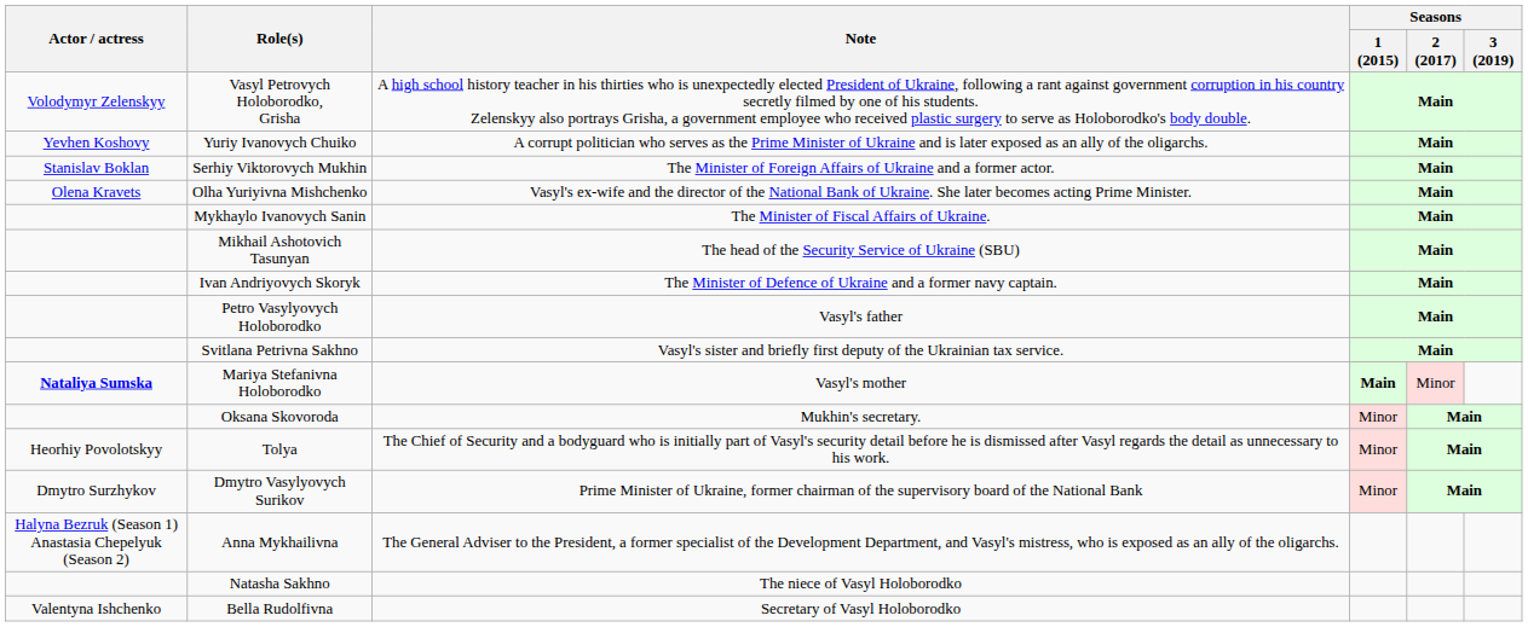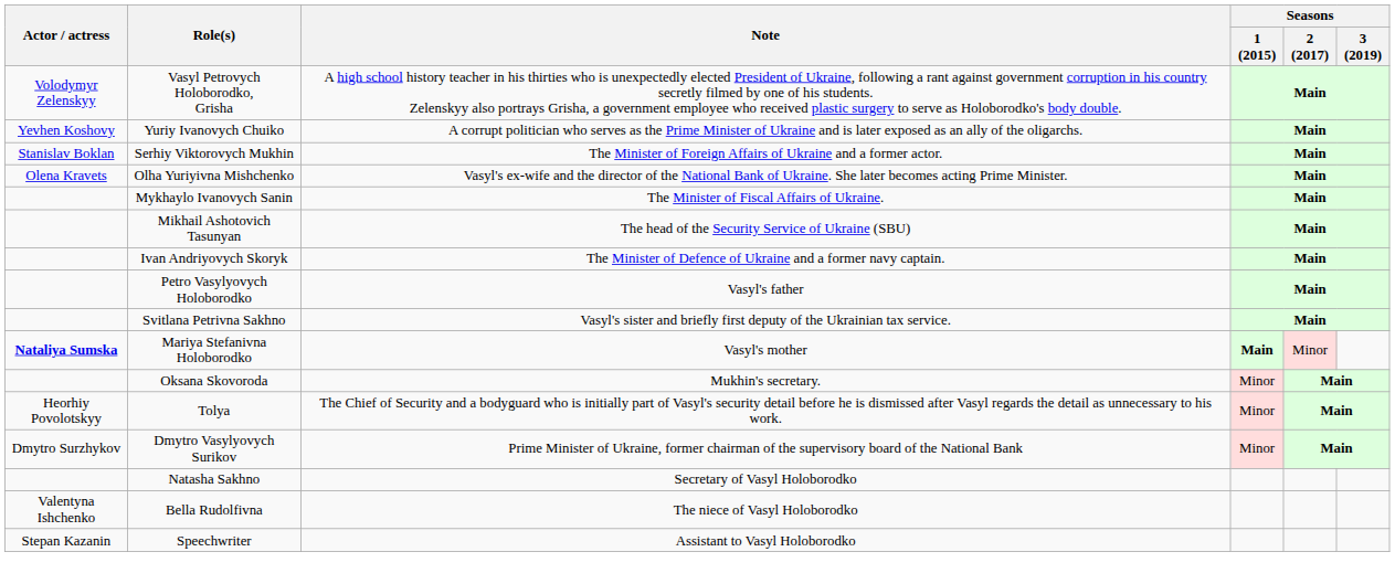 <table class="wikitable"style="text-align:center;">
 <tr>
 <th rowspan="2">Actor / actress</th>
 <th rowspan="2">Role(s)</th>
 <th rowspan="2">Note</th>
 <th colspan="3">Seasons</th>
 </tr>
 <tr>
 <th>1 (2015)</th>
 <th>2 (2017)</th>
 <th>3 (2019)</th>
 </tr>
 <tr>
 <td><a href='#'>Volodymyr Zelenskyy</a></td>
 <td>Vasyl Petrovych Holoborodko,<br>Grisha</td>
 <td>A <a href='#'>high school</a> history teacher in his thirties who is unexpectedly elected <a href='#'>President of Ukraine</a>, following a rant against government <a href='#'>corruption in his country</a> secretly filmed by one of his students.<br>Zelenskyy also portrays Grisha, a government employee who received <a href='#'>plastic surgery</a> to serve as Holoborodko's <a href='#'>body double</a>.</td>
 <td style="background: #ddffdd" colspan="3" align="center"><strong>Main</strong></td>
 </tr>
 <tr>
 <td><a href='#'>Yevhen Koshovy</a></td>
 <td>Yuriy Ivanovych Chuiko</td>
 <td>A corrupt politician who serves as the <a href='#'>Prime Minister of Ukraine</a> and is later exposed as an ally of the oligarchs.</td>
 <td style="background: #ddffdd" colspan="3" align="center"><strong>Main</strong></td>
 </tr>
 <tr>
 <td><a href='#'>Stanislav Boklan</a></td>
 <td>Serhiy Viktorovych Mukhin</td>
 <td>The <a href='#'>Minister of Foreign Affairs of Ukraine</a> and a former actor.</td>
 <td style="background: #ddffdd" colspan="3" align="center"><strong>Main</strong></td>
 </tr>
 <tr>
 <td><a href='#'>Olena Kravets</a></td>
 <td>Olha Yuriyivna Mishchenko</td>
 <td>Vasyl's ex-wife and the director of the <a href='#'>National Bank of Ukraine</a>. She later becomes acting Prime Minister.</td>
 <td style="background: #ddffdd" colspan="3" align="center"><strong>Main</strong></td>
 </tr>
 <tr>
 <td></td>
 <td>Mykhaylo Ivanovych Sanin</td>
 <td>The <a href='#'>Minister of Fiscal Affairs of Ukraine</a>.</td>
 <td style="background: #ddffdd" colspan="3" align="center"><strong>Main</strong></td>
 </tr>
 <tr>
 <td></td>
 <td>Mikhail Ashotovich Tasunyan</td>
 <td>The head of the <a href='#'>Security Service of Ukraine</a> (SBU)</td>
 <td style="background: #ddffdd" colspan="3" align="center"><strong>Main</strong></td>
 </tr>
 <tr>
 <td></td>
 <td>Ivan Andriyovych Skoryk</td>
 <td>The <a href='#'>Minister of Defence of Ukraine</a> and a former navy captain.</td>
 <td style="background: #ddffdd" colspan="3" align="center"><strong>Main</strong></td>
 </tr>
 <tr>
 <td></td>
 <td>Petro Vasylyovych Holoborodko</td>
 <td>Vasyl's father</td>
 <td style="background: #ddffdd" colspan="3" align="center"><strong>Main</strong></td>
 </tr>
 <tr>
 <td></td>
 <td>Svitlana Petrivna Sakhno</td>
 <td>Vasyl's sister and briefly first deputy of the Ukrainian tax service.</td>
 <td style="background: #ddffdd" colspan="3" align="center"><strong>Main</strong></td>
 </tr>
 <tr>
 <td><strong><a href='#'>Nataliya Sumska</a></strong></td>
 <td>Mariya Stefanivna Holoborodko</td>
 <td>Vasyl's mother</td>
 <td style="background: #ddffdd" colspan="1" align="center"><strong>Main</strong></td>
 <td style="background: #ffdddd" colspan="1" align="center">Minor</td>
 </tr>
 <tr>
 <td></td>
 <td>Oksana Skovoroda</td>
 <td>Mukhin's secretary.</td>
 <td style="background: #ffdddd" colspan="1" align="center">Minor</td>
 <td style="background: #ddffdd" colspan="2" align="center"><strong>Main</strong></td>
 </tr>
 <tr>
 <td>Heorhiy Povolotskyy</td>
 <td>Tolya</td>
 <td>The Chief of Security and a bodyguard who is initially part of Vasyl's security detail before he is dismissed after Vasyl regards the detail as unnecessary to his work.</td>
 <td style="background: #ffdddd" colspan="1" align="center">Minor</td>
 <td style="background: #ddffdd" colspan="2" align="center"><strong>Main</strong></td>
 </tr>
 <tr>
 <td>Dmytro Surzhykov</td>
 <td>Dmytro Vasylyovych Surikov</td>
 <td>Prime Minister of Ukraine, former chairman of the supervisory board of the National Bank</td>
 <td style="background: #ffdddd" colspan="1" align="center">Minor</td>
 <td style="background: #ddffdd" colspan="2" align="center"><strong>Main</strong></td>
 </tr>
 <tr>
-<td><a href='#'>Halyna Bezruk</a> (Season 1)<br>Anastasia Chepelyuk (Season 2)</td>
-<td>Anna Mykhailivna</td>
-<td>The General Adviser to the President, a former specialist of the Development Department, and Vasyl's mistress, who is exposed as an ally of the oligarchs.</td>
-<td></td>
-<td></td>
-<td></td>
-</tr>
-<tr>
 <td></td>
 <td>Natasha Sakhno</td>
-<td>The niece of Vasyl Holoborodko</td>
+<td>Secretary of Vasyl Holoborodko</td>
 <td></td>
 <td></td>
 <td></td>
 </tr>
 <tr>
 <td>Valentyna Ishchenko</td>
 <td>Bella Rudolfivna</td>
-<td>Secretary of Vasyl Holoborodko</td>
+<td>The niece of Vasyl Holoborodko</td>
+<td></td>
+<td></td>
+<td></td>
+</tr>
+<tr>
+<td>Stepan Kazanin</td>
+<td>Speechwriter</td>
+<td>Assistant to Vasyl Holoborodko</td>
 <td></td>
 <td></td>
 <td></td>
 </tr>
 </table>
